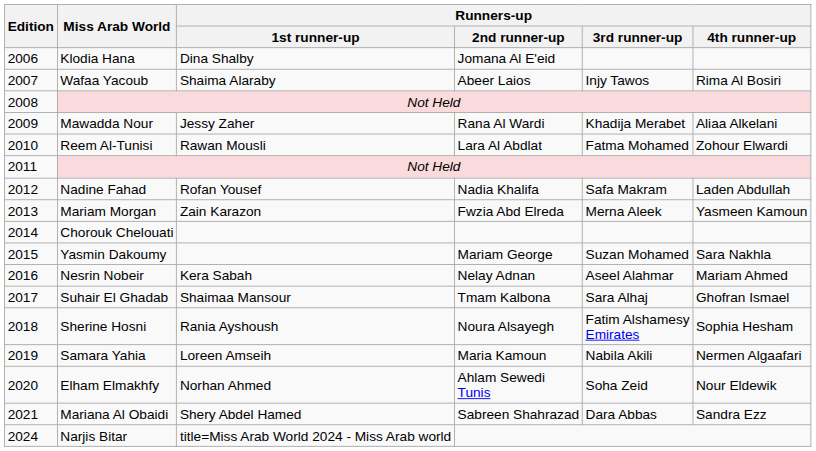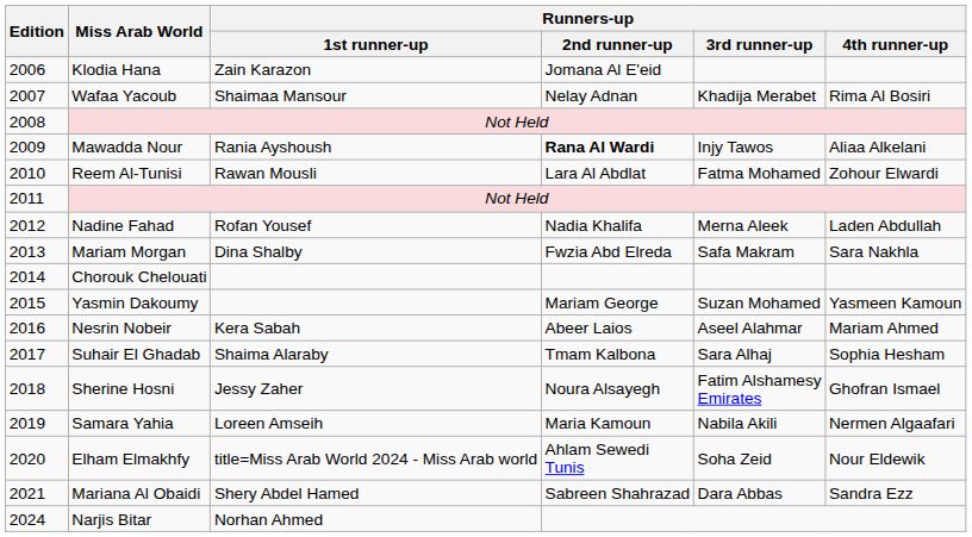 <table class="wikitable sortable" style="font-size: 95%;">
 <tr>
 <th rowspan="2">Edition</th>
 <th rowspan="2">Miss Arab World</th>
 <th colspan="4">Runners-up</th>
 </tr>
 <tr>
 <th>1st runner-up</th>
 <th>2nd runner-up</th>
 <th>3rd runner-up</th>
 <th>4th runner-up</th>
 </tr>
 <tr>
 <td>2006</td>
 <td>Klodia Hana<br></td>
-<td>Dina Shalby<br></td>
+<td>Zain Karazon<br></td>
 <td>Jomana Al E'eid<br></td>
 <td></td>
 <td></td>
 </tr>
 <tr>
 <td>2007</td>
 <td>Wafaa Yacoub<br></td>
-<td>Shaima Alaraby<br></td>
-<td>Abeer Laios<br></td>
-<td>Injy Tawos<br></td>
+<td>Shaimaa Mansour<br></td>
+<td>Nelay Adnan<br></td>
+<td>Khadija Merabet<br></td>
 <td>Rima Al Bosiri<br></td>
 </tr>
 <tr>
 <td>2008</td>
 <td colspan="5" style="background:#fadadd;text-align:center;"><em>Not Held</em></td>
 </tr>
 <tr>
 <td>2009</td>
 <td>Mawadda Nour<br></td>
-<td>Jessy Zaher<br></td>
-<td>Rana Al Wardi<br></td>
-<td>Khadija Merabet<br></td>
+<td>Rania Ayshoush<br></td>
+<td><strong>Rana Al Wardi<br></strong></td>
+<td>Injy Tawos<br></td>
 <td>Aliaa Alkelani<br></td>
 </tr>
 <tr>
 <td>2010</td>
 <td>Reem Al-Tunisi<br></td>
 <td>Rawan Mousli<br></td>
 <td>Lara Al Abdlat<br></td>
 <td>Fatma Mohamed<br></td>
 <td>Zohour Elwardi<br></td>
 </tr>
 <tr>
 <td>2011</td>
 <td colspan="5" style="background:#fadadd;text-align:center;"><em>Not Held</em></td>
 </tr>
 <tr>
 <td>2012</td>
 <td>Nadine Fahad<br></td>
 <td>Rofan Yousef<br></td>
 <td>Nadia Khalifa<br></td>
-<td>Safa Makram<br></td>
+<td>Merna Aleek<br></td>
 <td>Laden Abdullah<br></td>
 </tr>
 <tr>
 <td>2013</td>
 <td>Mariam Morgan<br></td>
-<td>Zain Karazon<br></td>
+<td>Dina Shalby<br></td>
 <td>Fwzia Abd Elreda<br></td>
-<td>Merna Aleek<br></td>
-<td>Yasmeen Kamoun<br></td>
+<td>Safa Makram<br></td>
+<td>Sara Nakhla<br></td>
 </tr>
 <tr>
 <td>2014</td>
 <td>Chorouk Chelouati<br></td>
 <td></td>
 <td></td>
 <td></td>
 <td></td>
 </tr>
 <tr>
 <td>2015</td>
 <td>Yasmin Dakoumy<br></td>
 <td></td>
 <td>Mariam George<br></td>
 <td>Suzan Mohamed<br></td>
-<td>Sara Nakhla<br></td>
+<td>Yasmeen Kamoun<br></td>
 </tr>
 <tr>
 <td>2016</td>
 <td>Nesrin Nobeir<br></td>
 <td>Kera Sabah<br></td>
-<td>Nelay Adnan<br></td>
+<td>Abeer Laios<br></td>
 <td>Aseel Alahmar<br></td>
 <td>Mariam Ahmed<br></td>
 </tr>
 <tr>
 <td>2017</td>
 <td>Suhair El Ghadab<br></td>
-<td>Shaimaa Mansour<br></td>
+<td>Shaima Alaraby<br></td>
 <td>Tmam Kalbona<br></td>
 <td>Sara Alhaj<br></td>
-<td>Ghofran Ismael<br></td>
+<td>Sophia Hesham<br></td>
 </tr>
 <tr>
 <td>2018</td>
 <td>Sherine Hosni<br></td>
-<td>Rania Ayshoush<br></td>
+<td>Jessy Zaher<br></td>
 <td>Noura Alsayegh<br></td>
 <td>Fatim Alshamesy<br> <a href='#'>Emirates</a></td>
-<td>Sophia Hesham<br></td>
+<td>Ghofran Ismael<br></td>
 </tr>
 <tr>
 <td>2019</td>
 <td>Samara Yahia<br></td>
 <td>Loreen Amseih<br></td>
 <td>Maria Kamoun<br></td>
 <td>Nabila Akili<br></td>
 <td>Nermen Algaafari<br></td>
 </tr>
 <tr>
 <td>2020</td>
 <td>Elham Elmakhfy<br></td>
-<td>Norhan Ahmed<br></td>
+<td>title=Miss Arab World 2024 - Miss Arab world</td>
 <td>Ahlam Sewedi<br> <a href='#'>Tunis</a></td>
 <td>Soha Zeid<br></td>
 <td>Nour Eldewik<br></td>
 </tr>
 <tr>
 <td>2021</td>
 <td>Mariana Al Obaidi<br></td>
 <td>Shery Abdel Hamed<br></td>
 <td>Sabreen Shahrazad<br></td>
 <td>Dara Abbas<br></td>
 <td>Sandra Ezz<br></td>
 </tr>
 <tr>
 <td>2024</td>
 <td>Narjis Bitar </td>
-<td>title=Miss Arab World 2024 - Miss Arab world</td>
+<td>Norhan Ahmed<br></td>
 </tr>
 </table>
